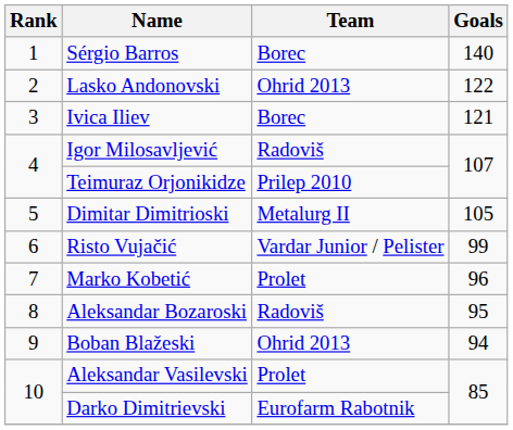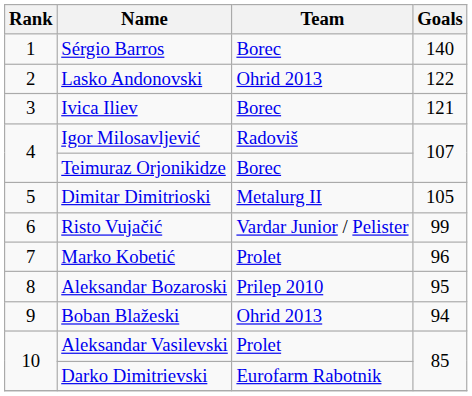 <table class="wikitable" style="text-align:center">
 <tr>
 <th>Rank</th>
 <th>Name</th>
 <th>Team</th>
 <th>Goals</th>
 </tr>
 <tr>
 <td>1</td>
 <td align=left> <a href='#'>Sérgio Barros</a></td>
 <td align=left><a href='#'>Borec</a></td>
 <td>140</td>
 </tr>
 <tr>
 <td>2</td>
 <td align=left> <a href='#'>Lasko Andonovski</a></td>
 <td align=left><a href='#'>Ohrid 2013</a></td>
 <td>122</td>
 </tr>
 <tr>
 <td>3</td>
 <td align=left> <a href='#'>Ivica Iliev</a></td>
 <td align=left><a href='#'>Borec</a></td>
 <td>121</td>
 </tr>
 <tr>
 <td rowspan=2>4</td>
 <td align=left> <a href='#'>Igor Milosavljević</a></td>
 <td align=left><a href='#'>Radoviš</a></td>
 <td rowspan=2>107</td>
 </tr>
 <tr>
 <td align=left> <a href='#'>Teimuraz Orjonikidze</a></td>
-<td align=left><a href='#'>Prilep 2010</a></td>
+<td align=left><a href='#'>Borec</a></td>
 </tr>
 <tr>
 <td>5</td>
 <td align=left> <a href='#'>Dimitar Dimitrioski</a></td>
 <td align=left><a href='#'>Metalurg II</a></td>
 <td>105</td>
 </tr>
 <tr>
 <td>6</td>
 <td align=left> <a href='#'>Risto Vujačić</a></td>
 <td align=left><a href='#'>Vardar Junior</a> / <a href='#'>Pelister</a></td>
 <td>99</td>
 </tr>
 <tr>
 <td>7</td>
 <td align=left> <a href='#'>Marko Kobetić</a></td>
 <td align=left><a href='#'>Prolet</a></td>
 <td>96</td>
 </tr>
 <tr>
 <td>8</td>
 <td align=left> <a href='#'>Aleksandar Bozaroski</a></td>
-<td align=left><a href='#'>Radoviš</a></td>
+<td align=left><a href='#'>Prilep 2010</a></td>
 <td>95</td>
 </tr>
 <tr>
 <td>9</td>
 <td align=left> <a href='#'>Boban Blažeski</a></td>
 <td align=left><a href='#'>Ohrid 2013</a></td>
 <td>94</td>
 </tr>
 <tr>
 <td rowspan=2>10</td>
 <td align=left> <a href='#'>Aleksandar Vasilevski</a></td>
 <td align=left><a href='#'>Prolet</a></td>
 <td rowspan=2>85</td>
 </tr>
 <tr>
 <td align=left> <a href='#'>Darko Dimitrievski</a></td>
 <td align=left><a href='#'>Eurofarm Rabotnik</a></td>
 </tr>
 <tr>
 </tr>
 </table>
